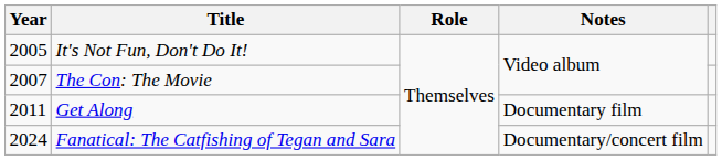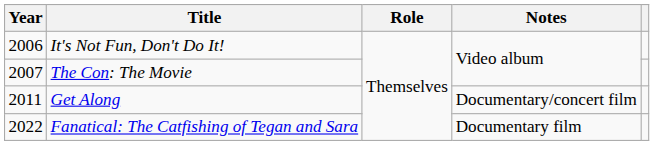 <table class="wikitable">
 <tr>
 <th>Year</th>
 <th>Title</th>
 <th>Role</th>
 <th>Notes</th>
 <th></th>
 </tr>
 <tr>
-<td>2005</td>
+<td>2006</td>
 <td><em>It's Not Fun, Don't Do It!</em></td>
 <td rowspan="4">Themselves</td>
 <td rowspan="2">Video album</td>
 <td></td>
 </tr>
 <tr>
 <td>2007</td>
 <td><em><a href='#'>The Con</a>: The Movie</em></td>
 <td></td>
 </tr>
 <tr>
 <td>2011</td>
 <td><em><a href='#'>Get Along</a></em></td>
+<td>Documentary/concert film</td>
+<td></td>
+</tr>
+<tr>
+<td>2022</td>
+<td><em><a href='#'>Fanatical: The Catfishing of Tegan and Sara</a></em></td>
 <td>Documentary film</td>
 <td></td>
 </tr>
-<tr>
-<td>2024</td>
-<td><em><a href='#'>Fanatical: The Catfishing of Tegan and Sara</a></em></td>
-<td>Documentary/concert film</td>
-<td></td>
-</tr>
 </table>
